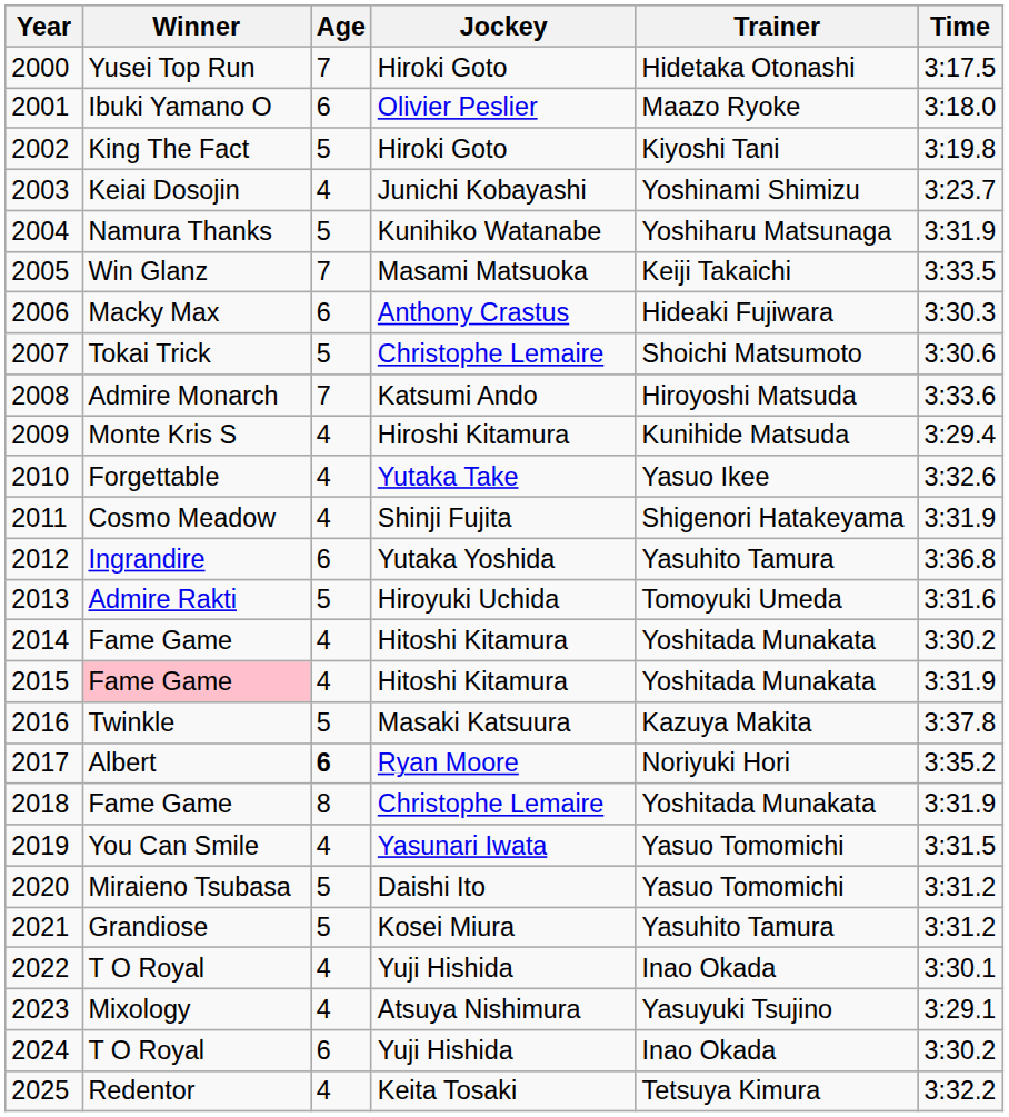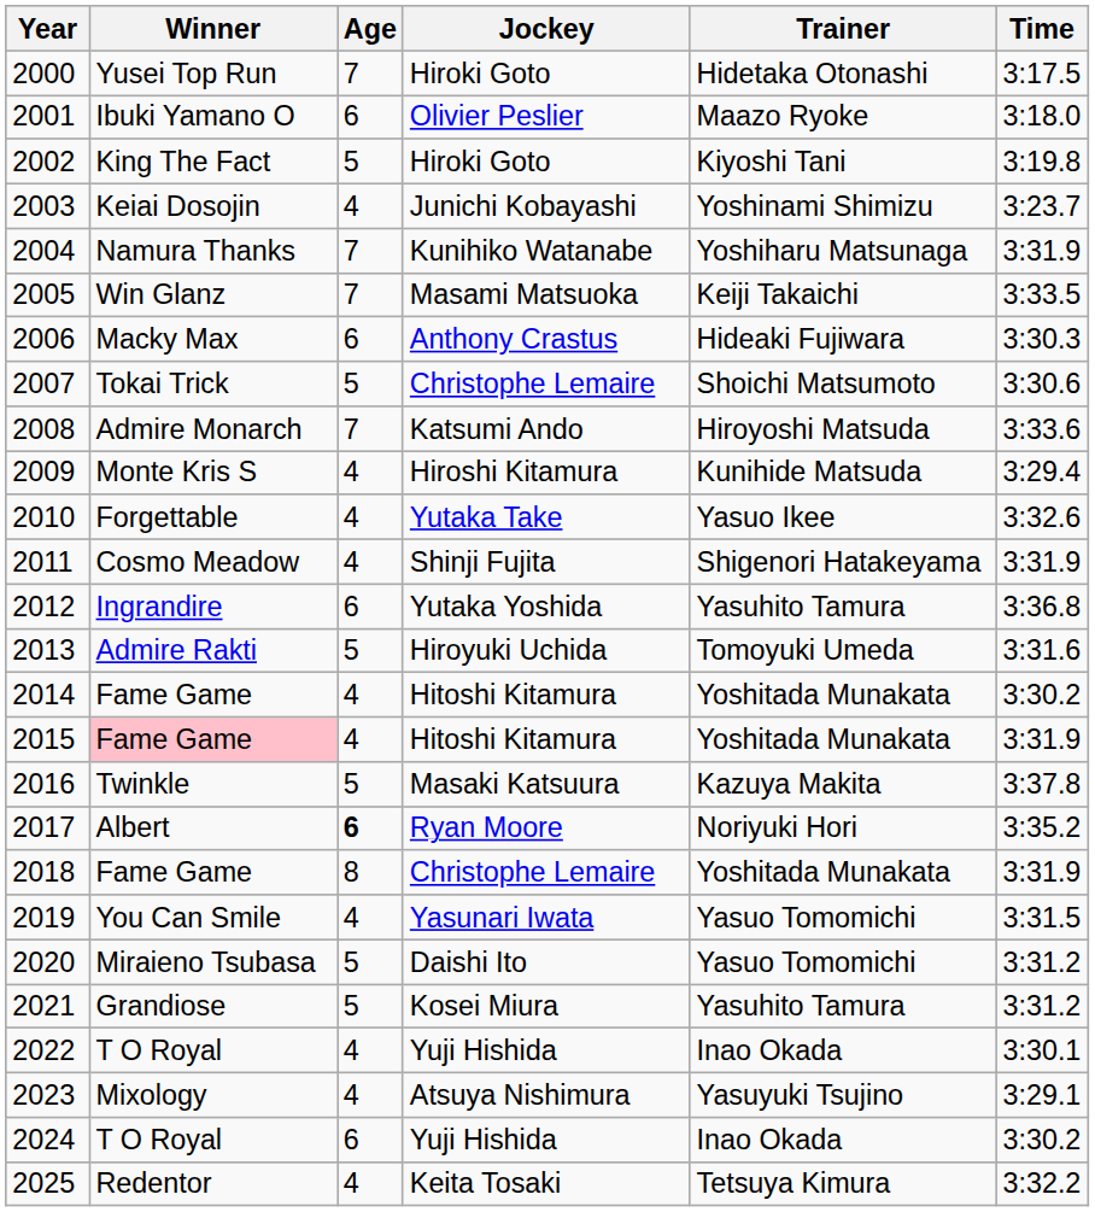 <table class="wikitable sortable" style="font-size:90%">
 <tr>
 <th width="36px">Year<br></th>
 <th width="120px">Winner<br></th>
 <th>Age<br></th>
 <th width="140px">Jockey<br></th>
 <th width="150px">Trainer<br></th>
 <th>Time<br></th>
 </tr>
 <tr>
 <td>2000</td>
 <td>Yusei Top Run</td>
 <td>7</td>
 <td>Hiroki Goto</td>
 <td>Hidetaka Otonashi</td>
 <td>3:17.5</td>
 </tr>
 <tr>
 <td>2001</td>
 <td>Ibuki Yamano O</td>
 <td>6</td>
 <td><a href='#'>Olivier Peslier</a></td>
 <td>Maazo Ryoke</td>
 <td>3:18.0</td>
 </tr>
 <tr>
 <td>2002</td>
 <td>King The Fact</td>
 <td>5</td>
 <td>Hiroki Goto</td>
 <td>Kiyoshi Tani</td>
 <td>3:19.8</td>
 </tr>
 <tr>
 <td>2003</td>
 <td>Keiai Dosojin</td>
 <td>4</td>
 <td>Junichi Kobayashi</td>
 <td>Yoshinami Shimizu</td>
 <td>3:23.7</td>
 </tr>
 <tr>
 <td>2004</td>
 <td>Namura Thanks</td>
-<td>5</td>
+<td>7</td>
 <td>Kunihiko Watanabe</td>
 <td>Yoshiharu Matsunaga</td>
 <td>3:31.9</td>
 </tr>
 <tr>
 <td>2005</td>
 <td>Win Glanz</td>
 <td>7</td>
 <td>Masami Matsuoka</td>
 <td>Keiji Takaichi</td>
 <td>3:33.5</td>
 </tr>
 <tr>
 <td>2006</td>
 <td>Macky Max</td>
 <td>6</td>
 <td><a href='#'>Anthony Crastus</a></td>
 <td>Hideaki Fujiwara</td>
 <td>3:30.3</td>
 </tr>
 <tr>
 <td>2007</td>
 <td>Tokai Trick</td>
 <td>5</td>
 <td><a href='#'>Christophe Lemaire</a></td>
 <td>Shoichi Matsumoto</td>
 <td>3:30.6</td>
 </tr>
 <tr>
 <td>2008</td>
 <td>Admire Monarch</td>
 <td>7</td>
 <td>Katsumi Ando</td>
 <td>Hiroyoshi Matsuda</td>
 <td>3:33.6</td>
 </tr>
 <tr>
 <td>2009</td>
 <td>Monte Kris S</td>
 <td>4</td>
 <td>Hiroshi Kitamura</td>
 <td>Kunihide Matsuda</td>
 <td>3:29.4</td>
 </tr>
 <tr>
 <td>2010</td>
 <td>Forgettable</td>
 <td>4</td>
 <td><a href='#'>Yutaka Take</a></td>
 <td>Yasuo Ikee</td>
 <td>3:32.6</td>
 </tr>
 <tr>
 <td>2011</td>
 <td>Cosmo Meadow</td>
 <td>4</td>
 <td>Shinji Fujita</td>
 <td>Shigenori Hatakeyama</td>
 <td>3:31.9</td>
 </tr>
 <tr>
 <td>2012</td>
 <td><a href='#'>Ingrandire</a></td>
 <td>6</td>
 <td>Yutaka Yoshida</td>
 <td>Yasuhito Tamura</td>
 <td>3:36.8</td>
 </tr>
 <tr>
 <td>2013</td>
 <td><a href='#'>Admire Rakti</a></td>
 <td>5</td>
 <td>Hiroyuki Uchida</td>
 <td>Tomoyuki Umeda</td>
 <td>3:31.6</td>
 </tr>
 <tr>
 <td>2014</td>
 <td>Fame Game</td>
 <td>4</td>
 <td>Hitoshi Kitamura</td>
 <td>Yoshitada Munakata</td>
 <td>3:30.2</td>
 </tr>
 <tr>
 <td>2015</td>
 <td style="background: pink;">Fame Game</td>
 <td>4</td>
 <td>Hitoshi Kitamura</td>
 <td>Yoshitada Munakata</td>
 <td>3:31.9</td>
 </tr>
 <tr>
 <td>2016</td>
 <td>Twinkle</td>
 <td>5</td>
 <td>Masaki Katsuura</td>
 <td>Kazuya Makita</td>
 <td>3:37.8</td>
 </tr>
 <tr>
 <td>2017</td>
 <td>Albert</td>
 <td><strong>6</strong></td>
 <td><a href='#'>Ryan Moore</a></td>
 <td>Noriyuki Hori</td>
 <td>3:35.2</td>
 </tr>
 <tr>
 <td>2018</td>
 <td>Fame Game</td>
 <td>8</td>
 <td><a href='#'>Christophe Lemaire</a></td>
 <td>Yoshitada Munakata</td>
 <td>3:31.9</td>
 </tr>
 <tr>
 <td>2019</td>
 <td>You Can Smile</td>
 <td>4</td>
 <td><a href='#'>Yasunari Iwata</a></td>
 <td>Yasuo Tomomichi</td>
 <td>3:31.5</td>
 </tr>
 <tr>
 <td>2020</td>
 <td>Miraieno Tsubasa</td>
 <td>5</td>
 <td>Daishi Ito</td>
 <td>Yasuo Tomomichi</td>
 <td>3:31.2</td>
 </tr>
 <tr>
 <td>2021</td>
 <td>Grandiose</td>
 <td>5</td>
 <td>Kosei Miura</td>
 <td>Yasuhito Tamura</td>
 <td>3:31.2</td>
 </tr>
 <tr>
 <td>2022</td>
 <td>T O Royal</td>
 <td>4</td>
 <td>Yuji Hishida</td>
 <td>Inao Okada</td>
 <td>3:30.1</td>
 </tr>
 <tr>
 <td>2023</td>
 <td>Mixology</td>
 <td>4</td>
 <td>Atsuya Nishimura</td>
 <td>Yasuyuki Tsujino</td>
 <td>3:29.1</td>
 </tr>
 <tr>
 <td>2024</td>
 <td>T O Royal</td>
 <td>6</td>
 <td>Yuji Hishida</td>
 <td>Inao Okada</td>
 <td>3:30.2</td>
 </tr>
 <tr>
 <td>2025</td>
 <td>Redentor</td>
 <td>4</td>
 <td>Keita Tosaki</td>
 <td>Tetsuya Kimura</td>
 <td>3:32.2</td>
 </tr>
 </table>
